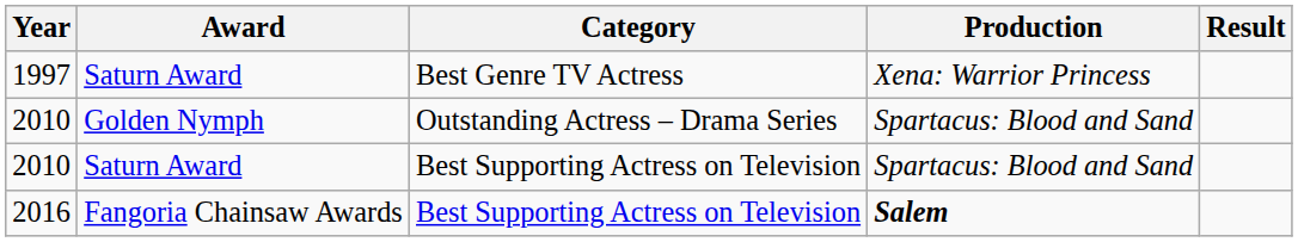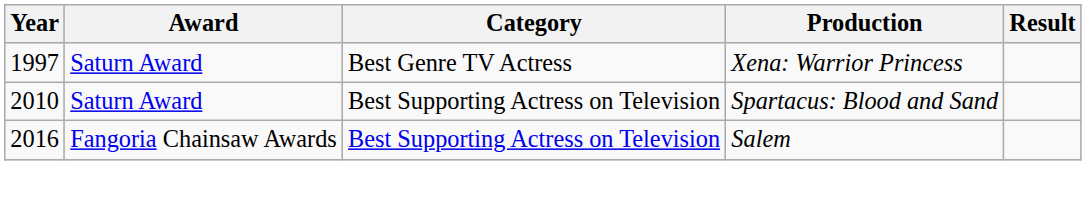 <table class="wikitable sortable">
 <tr>
 <th>Year</th>
 <th>Award</th>
 <th>Category</th>
 <th>Production</th>
 <th>Result</th>
 </tr>
 <tr>
 <td>1997</td>
 <td><a href='#'>Saturn Award</a></td>
 <td>Best Genre TV Actress</td>
 <td><em>Xena: Warrior Princess</em></td>
 <td></td>
 </tr>
 <tr>
 <td>2010</td>
-<td><a href='#'>Golden Nymph</a></td>
-<td>Outstanding Actress – Drama Series</td>
-<td><em>Spartacus: Blood and Sand</em></td>
-<td></td>
-</tr>
-<tr>
-<td>2010</td>
 <td><a href='#'>Saturn Award</a></td>
 <td>Best Supporting Actress on Television</td>
 <td><em>Spartacus: Blood and Sand</em></td>
 <td></td>
 </tr>
 <tr>
 <td>2016</td>
 <td><a href='#'>Fangoria</a> Chainsaw Awards</td>
 <td><a href='#'>Best Supporting Actress on Television</a></td>
-<td><strong><em>Salem</em></strong></td>
+<td><em>Salem</em></td>
 <td></td>
 </tr>
 </table>
